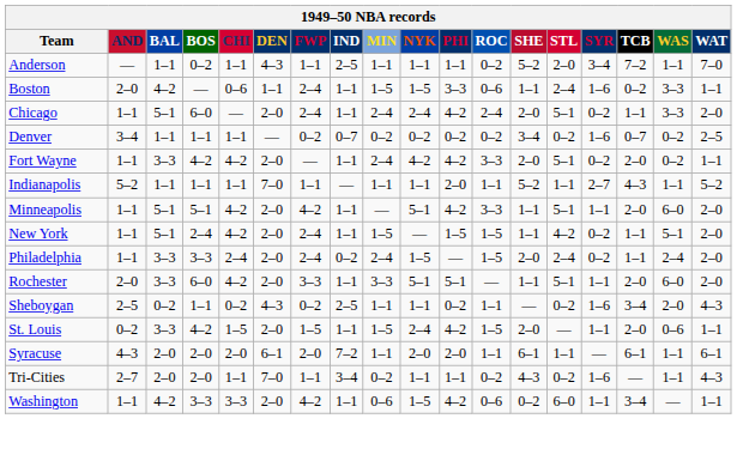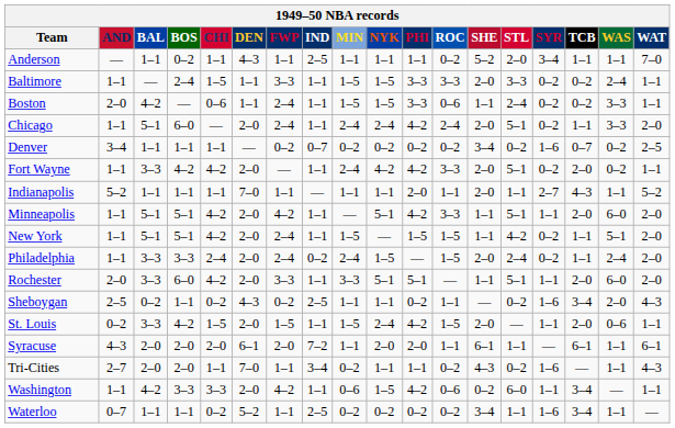 <table class="wikitable" style="font-size:95%; text-align:center">
 <tr>
 <th colspan=18>1949–50 NBA records</th>
 </tr>
 <tr>
 <th width=100>Team</th>
 <th style="background:#C90F2E;color:#012D6A;width=35">AND</th>
 <th style="background:#003EA4;color:#FFFFFF;width=35">BAL</th>
 <th style="background:#006400;color:#FFFFFF;width=35">BOS</th>
 <th style="background:#D50032;color:#22356A;width=35">CHI</th>
 <th style="background:#012F6B;color:#FEC72E;width=35">DEN</th>
 <th style="background:#012F6B;color:#D40032;width=35">FWP</th>
 <th style="background:#012F6B;color:#FFFFFF;width=35">IND</th>
 <th style="background:#7BA4DB;color:#FBE122;width=35">MIN</th>
 <th style="background:#003EA4;color:#E85109;width=35">NYK</th>
 <th style="background:#012F6B;color:#D50033;width=35">PHI</th>
 <th style="background:#0050B0;color:#FFFFFF;width=35">ROC</th>
 <th style="background:#BA0C2F;color:#FFFFFF;width=35">SHE</th>
 <th style="background:#D40032;color:#FFFFFF;width=35">STL</th>
 <th style="background:#012F6B;color:#D50033;width=35">SYR</th>
 <th style="background:#000000;color:#FFFFFF;width=35">TCB</th>
 <th style="background:#046B38;color:#FECD2A;width=35">WAS</th>
 <th style="background:#012F6B;color:#FFFFFF;width=35">WAT</th>
 </tr>
 <tr>
 <td style="text-align:left;"><a href='#'>Anderson</a></td>
 <td>—</td>
 <td>1–1</td>
 <td>0–2</td>
 <td>1–1</td>
 <td>4–3</td>
 <td>1–1</td>
 <td>2–5</td>
 <td>1–1</td>
 <td>1–1</td>
 <td>1–1</td>
 <td>0–2</td>
 <td>5–2</td>
 <td>2–0</td>
 <td>3–4</td>
-<td>7–2</td>
+<td>1–1</td>
 <td>1–1</td>
 <td>7–0</td>
+</tr>
+<tr>
+<td style="text-align:left;"><a href='#'>Baltimore</a></td>
+<td>1–1</td>
+<td>—</td>
+<td>2–4</td>
+<td>1–5</td>
+<td>1–1</td>
+<td>3–3</td>
+<td>1–1</td>
+<td>1–5</td>
+<td>1–5</td>
+<td>3–3</td>
+<td>3–3</td>
+<td>2–0</td>
+<td>3–3</td>
+<td>0–2</td>
+<td>0–2</td>
+<td>2–4</td>
+<td>1–1</td>
 </tr>
 <tr>
 <td style="text-align:left;"><a href='#'>Boston</a></td>
 <td>2–0</td>
 <td>4–2</td>
 <td>—</td>
 <td>0–6</td>
 <td>1–1</td>
 <td>2–4</td>
 <td>1–1</td>
 <td>1–5</td>
 <td>1–5</td>
 <td>3–3</td>
 <td>0–6</td>
 <td>1–1</td>
 <td>2–4</td>
-<td>1–6</td>
+<td>0–2</td>
 <td>0–2</td>
 <td>3–3</td>
 <td>1–1</td>
 </tr>
 <tr>
 <td style="text-align:left;"><a href='#'>Chicago</a></td>
 <td>1–1</td>
 <td>5–1</td>
 <td>6–0</td>
 <td>—</td>
 <td>2–0</td>
 <td>2–4</td>
 <td>1–1</td>
 <td>2–4</td>
 <td>2–4</td>
 <td>4–2</td>
 <td>2–4</td>
 <td>2–0</td>
 <td>5–1</td>
 <td>0–2</td>
 <td>1–1</td>
 <td>3–3</td>
 <td>2–0</td>
 </tr>
 <tr>
 <td style="text-align:left;"><a href='#'>Denver</a></td>
 <td>3–4</td>
 <td>1–1</td>
 <td>1–1</td>
 <td>1–1</td>
 <td>—</td>
 <td>0–2</td>
 <td>0–7</td>
 <td>0–2</td>
 <td>0–2</td>
 <td>0–2</td>
 <td>0–2</td>
 <td>3–4</td>
 <td>0–2</td>
 <td>1–6</td>
 <td>0–7</td>
 <td>0–2</td>
 <td>2–5</td>
 </tr>
 <tr>
 <td style="text-align:left;"><a href='#'>Fort Wayne</a></td>
 <td>1–1</td>
 <td>3–3</td>
 <td>4–2</td>
 <td>4–2</td>
 <td>2–0</td>
 <td>—</td>
 <td>1–1</td>
 <td>2–4</td>
 <td>4–2</td>
 <td>4–2</td>
 <td>3–3</td>
 <td>2–0</td>
 <td>5–1</td>
 <td>0–2</td>
 <td>2–0</td>
 <td>0–2</td>
 <td>1–1</td>
 </tr>
 <tr>
 <td style="text-align:left;"><a href='#'>Indianapolis</a></td>
 <td>5–2</td>
 <td>1–1</td>
 <td>1–1</td>
 <td>1–1</td>
 <td>7–0</td>
 <td>1–1</td>
 <td>—</td>
 <td>1–1</td>
 <td>1–1</td>
 <td>2–0</td>
 <td>1–1</td>
-<td>5–2</td>
+<td>2–0</td>
 <td>1–1</td>
 <td>2–7</td>
 <td>4–3</td>
 <td>1–1</td>
 <td>5–2</td>
 </tr>
 <tr>
 <td style="text-align:left;"><a href='#'>Minneapolis</a></td>
 <td>1–1</td>
 <td>5–1</td>
 <td>5–1</td>
 <td>4–2</td>
 <td>2–0</td>
 <td>4–2</td>
 <td>1–1</td>
 <td>—</td>
 <td>5–1</td>
 <td>4–2</td>
 <td>3–3</td>
 <td>1–1</td>
 <td>5–1</td>
 <td>1–1</td>
 <td>2–0</td>
 <td>6–0</td>
 <td>2–0</td>
 </tr>
 <tr>
 <td style="text-align:left;"><a href='#'>New York</a></td>
 <td>1–1</td>
 <td>5–1</td>
-<td>2–4</td>
+<td>5–1</td>
 <td>4–2</td>
 <td>2–0</td>
 <td>2–4</td>
 <td>1–1</td>
 <td>1–5</td>
 <td>—</td>
 <td>1–5</td>
 <td>1–5</td>
 <td>1–1</td>
 <td>4–2</td>
 <td>0–2</td>
 <td>1–1</td>
 <td>5–1</td>
 <td>2–0</td>
 </tr>
 <tr>
 <td style="text-align:left;"><a href='#'>Philadelphia</a></td>
 <td>1–1</td>
 <td>3–3</td>
 <td>3–3</td>
 <td>2–4</td>
 <td>2–0</td>
 <td>2–4</td>
 <td>0–2</td>
 <td>2–4</td>
 <td>1–5</td>
 <td>—</td>
 <td>1–5</td>
 <td>2–0</td>
 <td>2–4</td>
 <td>0–2</td>
 <td>1–1</td>
 <td>2–4</td>
 <td>2–0</td>
 </tr>
 <tr>
 <td style="text-align:left;"><a href='#'>Rochester</a></td>
 <td>2–0</td>
 <td>3–3</td>
 <td>6–0</td>
 <td>4–2</td>
 <td>2–0</td>
 <td>3–3</td>
 <td>1–1</td>
 <td>3–3</td>
 <td>5–1</td>
 <td>5–1</td>
 <td>—</td>
 <td>1–1</td>
 <td>5–1</td>
 <td>1–1</td>
 <td>2–0</td>
 <td>6–0</td>
 <td>2–0</td>
 </tr>
 <tr>
 <td style="text-align:left;"><a href='#'>Sheboygan</a></td>
 <td>2–5</td>
 <td>0–2</td>
 <td>1–1</td>
 <td>0–2</td>
 <td>4–3</td>
 <td>0–2</td>
 <td>2–5</td>
 <td>1–1</td>
 <td>1–1</td>
 <td>0–2</td>
 <td>1–1</td>
 <td>—</td>
 <td>0–2</td>
 <td>1–6</td>
 <td>3–4</td>
 <td>2–0</td>
 <td>4–3</td>
 </tr>
 <tr>
 <td style="text-align:left;"><a href='#'>St. Louis</a></td>
 <td>0–2</td>
 <td>3–3</td>
 <td>4–2</td>
 <td>1–5</td>
 <td>2–0</td>
 <td>1–5</td>
 <td>1–1</td>
 <td>1–5</td>
 <td>2–4</td>
 <td>4–2</td>
 <td>1–5</td>
 <td>2–0</td>
 <td>—</td>
 <td>1–1</td>
 <td>2–0</td>
 <td>0–6</td>
 <td>1–1</td>
 </tr>
 <tr>
 <td style="text-align:left;"><a href='#'>Syracuse</a></td>
 <td>4–3</td>
 <td>2–0</td>
 <td>2–0</td>
 <td>2–0</td>
 <td>6–1</td>
 <td>2–0</td>
 <td>7–2</td>
 <td>1–1</td>
 <td>2–0</td>
 <td>2–0</td>
 <td>1–1</td>
 <td>6–1</td>
 <td>1–1</td>
 <td>—</td>
 <td>6–1</td>
 <td>1–1</td>
 <td>6–1</td>
 </tr>
 <tr>
 <td style="text-align:left;">Tri-Cities</td>
 <td>2–7</td>
 <td>2–0</td>
 <td>2–0</td>
 <td>1–1</td>
 <td>7–0</td>
 <td>1–1</td>
 <td>3–4</td>
 <td>0–2</td>
 <td>1–1</td>
 <td>1–1</td>
 <td>0–2</td>
 <td>4–3</td>
 <td>0–2</td>
 <td>1–6</td>
 <td>—</td>
 <td>1–1</td>
 <td>4–3</td>
 </tr>
 <tr>
 <td style="text-align:left;"><a href='#'>Washington</a></td>
 <td>1–1</td>
 <td>4–2</td>
 <td>3–3</td>
 <td>3–3</td>
 <td>2–0</td>
 <td>4–2</td>
 <td>1–1</td>
 <td>0–6</td>
 <td>1–5</td>
 <td>4–2</td>
 <td>0–6</td>
 <td>0–2</td>
 <td>6–0</td>
 <td>1–1</td>
 <td>3–4</td>
 <td>—</td>
 <td>1–1</td>
 </tr>
+<tr>
+<td style="text-align:left;"><a href='#'>Waterloo</a></td>
+<td>0–7</td>
+<td>1–1</td>
+<td>1–1</td>
+<td>0–2</td>
+<td>5–2</td>
+<td>1–1</td>
+<td>2–5</td>
+<td>0–2</td>
+<td>0–2</td>
+<td>0–2</td>
+<td>0–2</td>
+<td>3–4</td>
+<td>1–1</td>
+<td>1–6</td>
+<td>3–4</td>
+<td>1–1</td>
+<td>—</td>
+</tr>
 </table>
